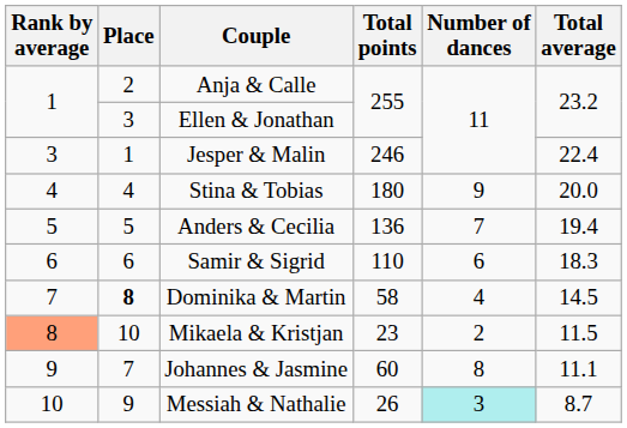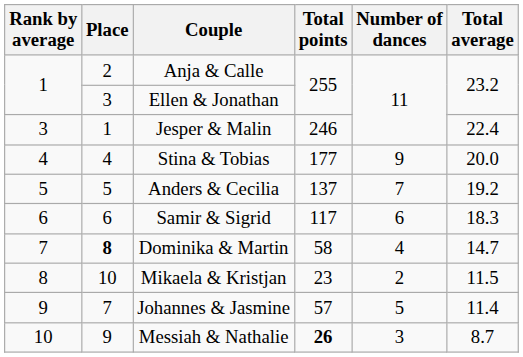 <table class="wikitable sortable"  style="margin:auto; text-align:center; white-space:nowrap; width:30%;">
 <tr>
 <th>Rank by <br> average</th>
 <th>Place</th>
 <th>Couple</th>
 <th>Total <br> points</th>
 <th>Number of <br> dances</th>
 <th>Total <br> average</th>
 </tr>
 <tr>
 <td rowspan=2>1</td>
 <td>2</td>
 <td>Anja & Calle</td>
 <td rowspan=2>255</td>
 <td rowspan=3>11</td>
 <td rowspan=2>23.2</td>
 </tr>
 <tr>
 <td>3</td>
 <td>Ellen & Jonathan</td>
 </tr>
 <tr>
 <td>3</td>
 <td>1</td>
 <td>Jesper & Malin</td>
 <td>246</td>
 <td>22.4</td>
 </tr>
 <tr>
 <td>4</td>
 <td>4</td>
 <td>Stina & Tobias</td>
-<td>180</td>
+<td>177</td>
 <td>9</td>
 <td>20.0</td>
 </tr>
 <tr>
 <td>5</td>
 <td>5</td>
 <td>Anders & Cecilia</td>
-<td>136</td>
+<td>137</td>
 <td>7</td>
-<td>19.4</td>
+<td>19.2</td>
 </tr>
 <tr>
 <td>6</td>
 <td>6</td>
 <td>Samir & Sigrid</td>
-<td>110</td>
+<td>117</td>
 <td>6</td>
 <td>18.3</td>
 </tr>
 <tr>
 <td>7</td>
 <td><strong>8</strong></td>
 <td>Dominika & Martin</td>
 <td>58</td>
 <td>4</td>
-<td>14.5</td>
+<td>14.7</td>
 </tr>
 <tr>
-<td style="background: lightsalmon;">8</td>
+<td>8</td>
 <td>10</td>
 <td>Mikaela & Kristjan</td>
 <td>23</td>
 <td>2</td>
 <td>11.5</td>
 </tr>
 <tr>
 <td>9</td>
 <td>7</td>
 <td>Johannes & Jasmine</td>
-<td>60</td>
-<td>8</td>
-<td>11.1</td>
+<td>57</td>
+<td>5</td>
+<td>11.4</td>
 </tr>
 <tr>
 <td>10</td>
 <td>9</td>
 <td>Messiah & Nathalie</td>
-<td>26</td>
-<td style="background: paleturquoise;">3</td>
+<td><strong>26</strong></td>
+<td>3</td>
 <td>8.7</td>
 </tr>
 </table>
